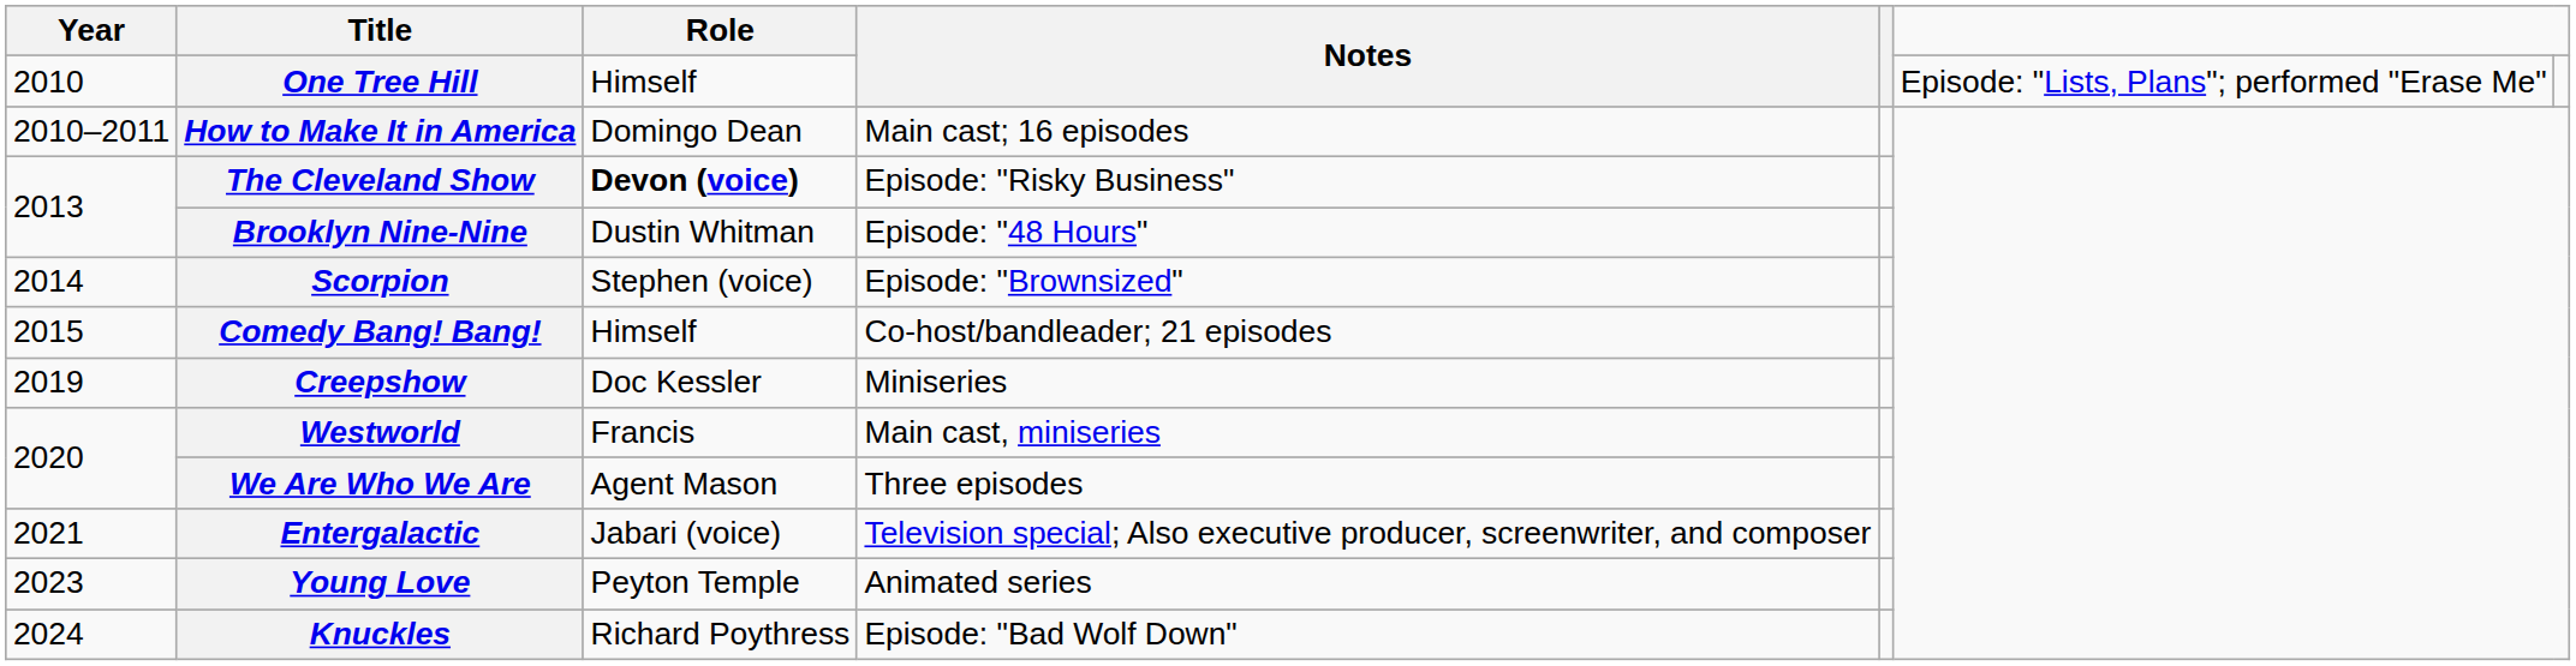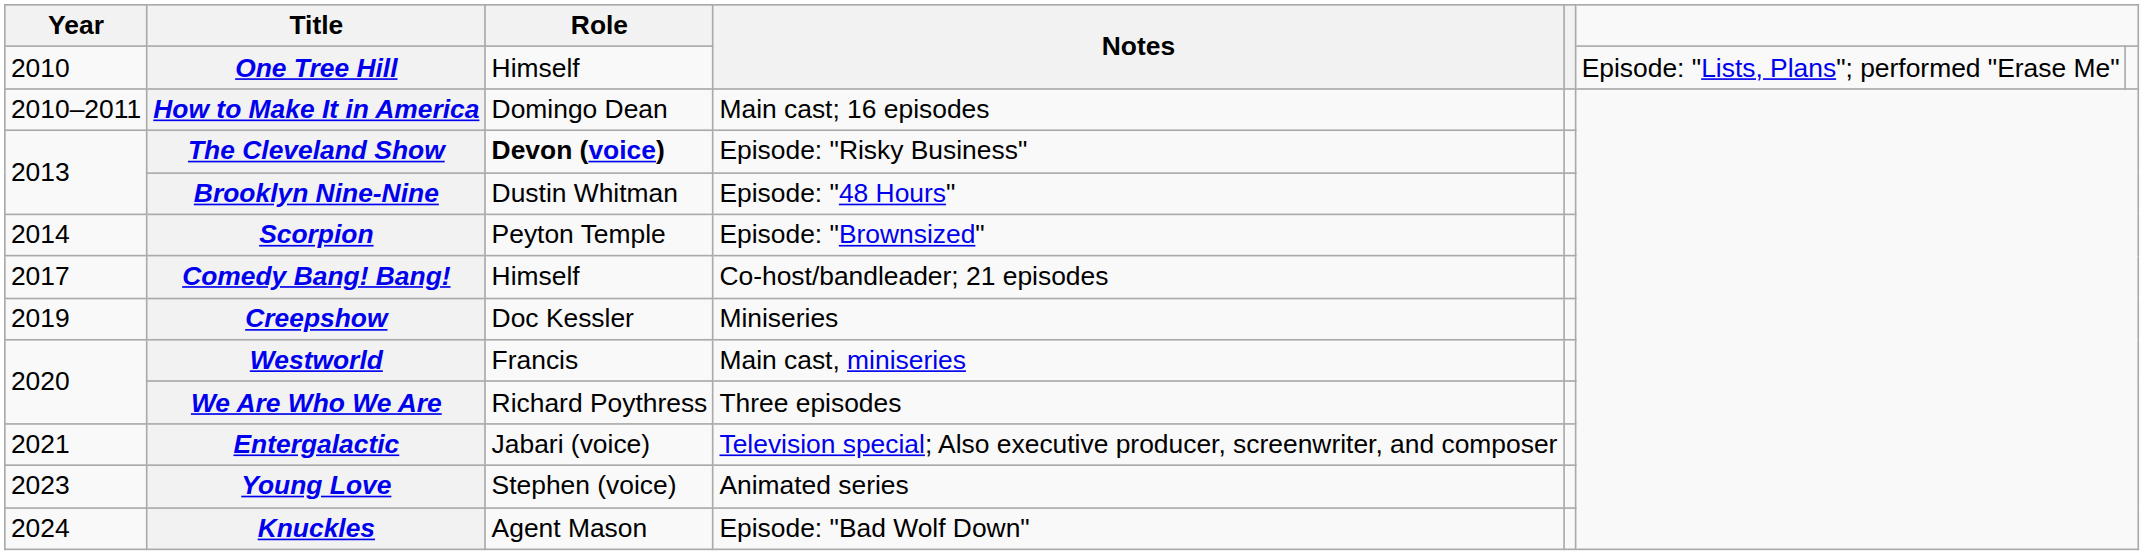 <table class="wikitable sortable plainrowheaders">
 <tr>
 <th>Year</th>
 <th>Title</th>
 <th>Role</th>
 <th scope=col rowspan="2" class="unsortable">Notes</th>
 <th scope=col rowspan="2" class="unsortable"></th>
 </tr>
 <tr>
 <td>2010</td>
 <th scope=row><em><a href='#'>One Tree Hill</a></em></th>
 <td>Himself</td>
 <td>Episode: "<a href='#'>Lists, Plans</a>"; performed "Erase Me"</td>
 <td></td>
 </tr>
 <tr>
 <td>2010–2011</td>
 <th scope=row><em><a href='#'>How to Make It in America</a></em></th>
 <td>Domingo Dean</td>
 <td>Main cast; 16 episodes</td>
 <td></td>
 </tr>
 <tr>
 <td rowspan="2">2013</td>
 <th scope=row><em><a href='#'>The Cleveland Show</a></em></th>
 <td><strong>Devon (<a href='#'>voice</a>)</strong></td>
 <td>Episode: "Risky Business"</td>
 <td></td>
 </tr>
 <tr>
 <th scope=row><em><a href='#'>Brooklyn Nine-Nine</a></em></th>
 <td>Dustin Whitman</td>
 <td>Episode: "<a href='#'>48 Hours</a>"</td>
 <td></td>
 </tr>
 <tr>
 <td>2014</td>
 <th scope=row><em><a href='#'>Scorpion</a></em></th>
-<td>Stephen (voice)</td>
+<td>Peyton Temple</td>
 <td>Episode: "<a href='#'>Brownsized</a>"</td>
 <td></td>
 </tr>
 <tr>
-<td>2015</td>
+<td>2017</td>
 <th scope=row><em><a href='#'>Comedy Bang! Bang!</a></em></th>
 <td>Himself</td>
 <td>Co-host/bandleader; 21 episodes</td>
 <td></td>
 </tr>
 <tr>
 <td>2019</td>
 <th scope=row><em><a href='#'>Creepshow</a></em></th>
 <td>Doc Kessler</td>
 <td>Miniseries</td>
 <td></td>
 </tr>
 <tr>
 <td rowspan="2">2020</td>
 <th scope=row><em><a href='#'>Westworld</a></em></th>
 <td>Francis</td>
 <td>Main cast, <a href='#'>miniseries</a></td>
 <td></td>
 </tr>
 <tr>
 <th scope=row><em><a href='#'>We Are Who We Are</a></em></th>
-<td>Agent Mason</td>
+<td>Richard Poythress</td>
 <td>Three episodes</td>
 <td></td>
 </tr>
 <tr>
 <td>2021</td>
 <th scope=row><em><a href='#'>Entergalactic</a></em></th>
 <td>Jabari (voice)</td>
 <td><a href='#'>Television special</a>; Also executive producer, screenwriter, and composer</td>
 <td></td>
 </tr>
 <tr>
 <td>2023</td>
 <th scope=row><em><a href='#'>Young Love</a></em></th>
-<td>Peyton Temple</td>
+<td>Stephen (voice)</td>
 <td>Animated series</td>
 <td></td>
 </tr>
 <tr>
 <td>2024</td>
 <th scope=row><em><a href='#'>Knuckles</a></em></th>
-<td>Richard Poythress</td>
+<td>Agent Mason</td>
 <td>Episode: "Bad Wolf Down"</td>
 <td></td>
 </tr>
 </table>
